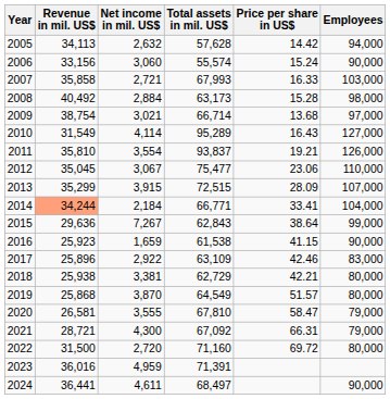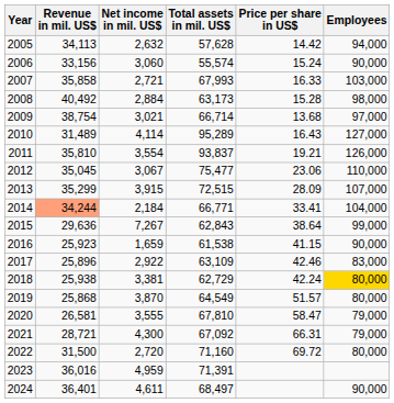 <table class="wikitable float-left" style="text-align: right;">
 <tr>
 <th>Year</th>
 <th>Revenue<br>in mil. US$</th>
 <th>Net income<br>in mil. US$</th>
 <th>Total assets<br>in mil. US$</th>
 <th>Price per share<br>in US$</th>
 <th>Employees</th>
 </tr>
 <tr>
 <td>2005</td>
 <td>34,113</td>
 <td>2,632</td>
 <td>57,628</td>
 <td>14.42</td>
 <td>94,000</td>
 </tr>
 <tr>
 <td>2006</td>
 <td>33,156</td>
 <td>3,060</td>
 <td>55,574</td>
 <td>15.24</td>
 <td>90,000</td>
 </tr>
 <tr>
 <td>2007</td>
 <td>35,858</td>
 <td>2,721</td>
 <td>67,993</td>
 <td>16.33</td>
 <td>103,000</td>
 </tr>
 <tr>
 <td>2008</td>
 <td>40,492</td>
 <td>2,884</td>
 <td>63,173</td>
 <td>15.28</td>
 <td>98,000</td>
 </tr>
 <tr>
 <td>2009</td>
 <td>38,754</td>
 <td>3,021</td>
 <td>66,714</td>
 <td>13.68</td>
 <td>97,000</td>
 </tr>
 <tr>
 <td>2010</td>
-<td>31,549</td>
+<td>31,489</td>
 <td>4,114</td>
 <td>95,289</td>
 <td>16.43</td>
 <td>127,000</td>
 </tr>
 <tr>
 <td>2011</td>
 <td>35,810</td>
 <td>3,554</td>
 <td>93,837</td>
 <td>19.21</td>
 <td>126,000</td>
 </tr>
 <tr>
 <td>2012</td>
 <td>35,045</td>
 <td>3,067</td>
 <td>75,477</td>
 <td>23.06</td>
 <td>110,000</td>
 </tr>
 <tr>
 <td>2013</td>
 <td>35,299</td>
 <td>3,915</td>
 <td>72,515</td>
 <td>28.09</td>
 <td>107,000</td>
 </tr>
 <tr>
 <td>2014</td>
 <td style="background: lightsalmon;">34,244</td>
 <td>2,184</td>
 <td>66,771</td>
 <td>33.41</td>
 <td>104,000</td>
 </tr>
 <tr>
 <td>2015</td>
 <td>29,636</td>
 <td>7,267</td>
 <td>62,843</td>
 <td>38.64</td>
 <td>99,000</td>
 </tr>
 <tr>
 <td>2016</td>
 <td>25,923</td>
 <td>1,659</td>
 <td>61,538</td>
 <td>41.15</td>
 <td>90,000</td>
 </tr>
 <tr>
 <td>2017</td>
 <td>25,896</td>
 <td>2,922</td>
 <td>63,109</td>
 <td>42.46</td>
 <td>83,000</td>
 </tr>
 <tr>
 <td>2018</td>
 <td>25,938</td>
 <td>3,381</td>
 <td>62,729</td>
-<td>42.21</td>
-<td>80,000</td>
+<td>42.24</td>
+<td style="background: gold;">80,000</td>
 </tr>
 <tr>
 <td>2019</td>
 <td>25,868</td>
 <td>3,870</td>
 <td>64,549</td>
 <td>51.57</td>
 <td>80,000</td>
 </tr>
 <tr>
 <td>2020</td>
 <td>26,581</td>
 <td>3,555</td>
 <td>67,810</td>
 <td>58.47</td>
 <td>79,000</td>
 </tr>
 <tr>
 <td>2021</td>
 <td>28,721</td>
 <td>4,300</td>
 <td>67,092</td>
 <td>66.31</td>
 <td>79,000</td>
 </tr>
 <tr>
 <td>2022</td>
 <td>31,500</td>
 <td>2,720</td>
 <td>71,160</td>
 <td>69.72</td>
 <td>80,000</td>
 </tr>
 <tr>
 <td>2023</td>
 <td>36,016</td>
 <td>4,959</td>
 <td>71,391</td>
 <td></td>
 <td></td>
 </tr>
 <tr>
 <td>2024</td>
-<td>36,441</td>
+<td>36,401</td>
 <td>4,611</td>
 <td>68,497</td>
 <td></td>
 <td>90,000</td>
 </tr>
 </table>
